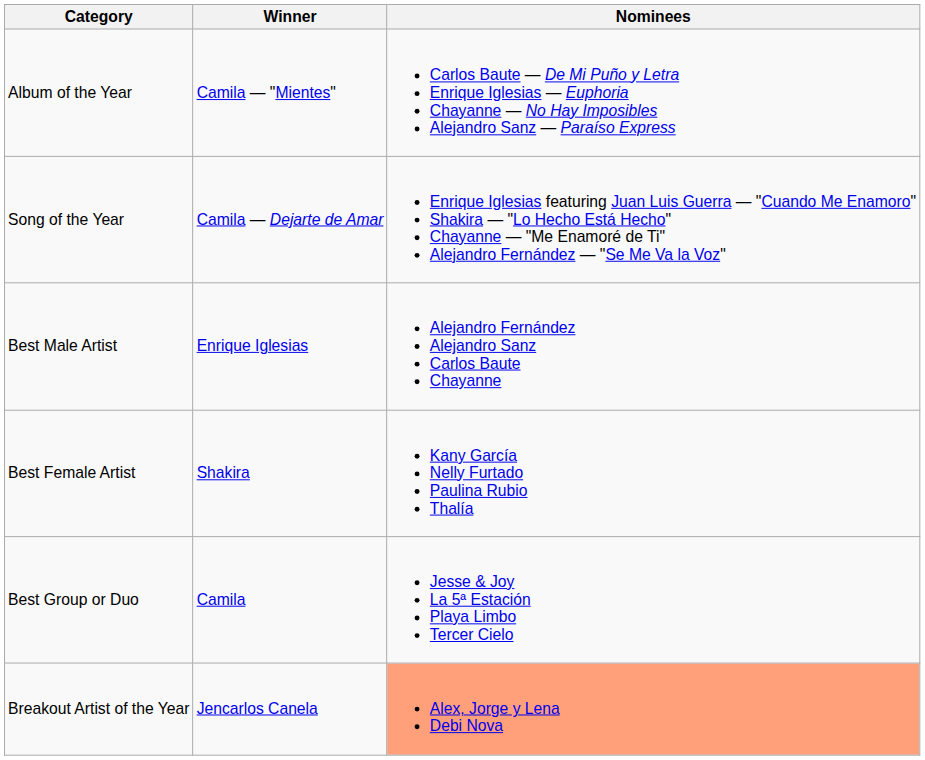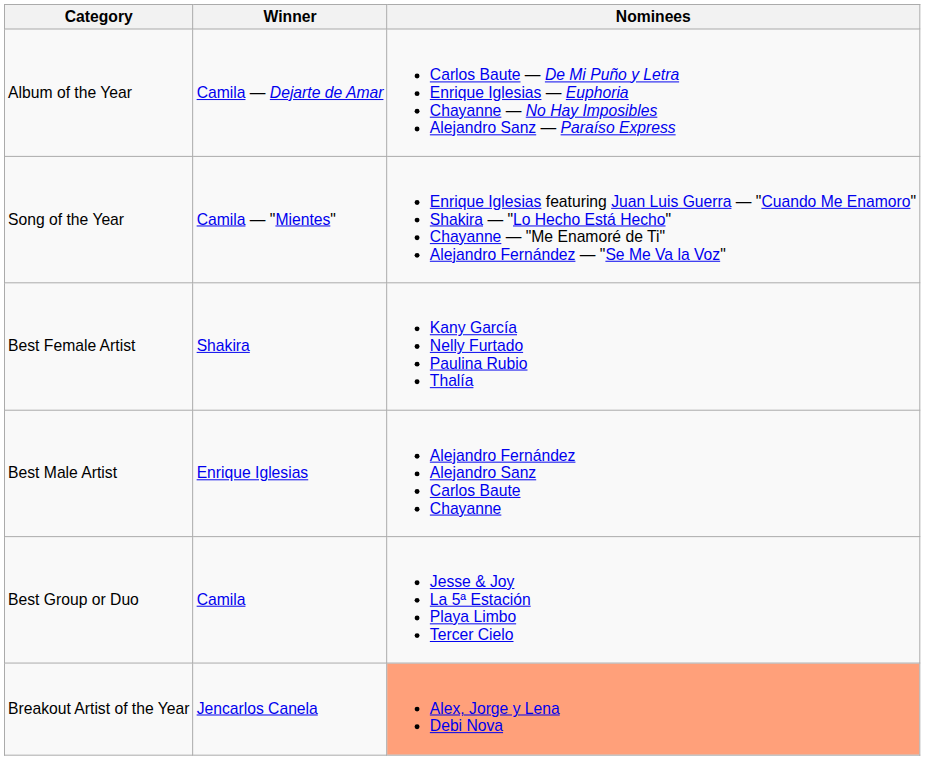 <table class="wikitable">
 <tr>
 <th>Category</th>
 <th>Winner</th>
 <th>Nominees</th>
 </tr>
 <tr>
 <td>Album of the Year</td>
-<td><a href='#'>Camila</a> — "<a href='#'>Mientes</a>"</td>
+<td><a href='#'>Camila</a> — <em><a href='#'>Dejarte de Amar</a></em></td>
 <td><br><ul><li><a href='#'>Carlos Baute</a> — <em><a href='#'>De Mi Puño y Letra</a></em></li><li><a href='#'>Enrique Iglesias</a> — <em><a href='#'>Euphoria</a></em></li><li><a href='#'>Chayanne</a> — <em><a href='#'>No Hay Imposibles</a></em></li><li><a href='#'>Alejandro Sanz</a> — <em><a href='#'>Paraíso Express</a></em></li></ul></td>
 </tr>
 <tr>
 <td>Song of the Year</td>
-<td><a href='#'>Camila</a> — <em><a href='#'>Dejarte de Amar</a></em></td>
+<td><a href='#'>Camila</a> — "<a href='#'>Mientes</a>"</td>
 <td><br><ul><li><a href='#'>Enrique Iglesias</a> featuring <a href='#'>Juan Luis Guerra</a> — "<a href='#'>Cuando Me Enamoro</a>"</li><li><a href='#'>Shakira</a> — "<a href='#'>Lo Hecho Está Hecho</a>"</li><li><a href='#'>Chayanne</a> — "Me Enamoré de Ti"</li><li><a href='#'>Alejandro Fernández</a> — "<a href='#'>Se Me Va la Voz</a>"</li></ul></td>
+</tr>
+<tr>
+<td>Best Female Artist</td>
+<td><a href='#'>Shakira</a></td>
+<td><br><ul><li><a href='#'>Kany García</a></li><li><a href='#'>Nelly Furtado</a></li><li><a href='#'>Paulina Rubio</a></li><li><a href='#'>Thalía</a></li></ul></td>
 </tr>
 <tr>
 <td>Best Male Artist</td>
 <td><a href='#'>Enrique Iglesias</a></td>
 <td><br><ul><li><a href='#'>Alejandro Fernández</a></li><li><a href='#'>Alejandro Sanz</a></li><li><a href='#'>Carlos Baute</a></li><li><a href='#'>Chayanne</a></li></ul></td>
-</tr>
-<tr>
-<td>Best Female Artist</td>
-<td><a href='#'>Shakira</a></td>
-<td><br><ul><li><a href='#'>Kany García</a></li><li><a href='#'>Nelly Furtado</a></li><li><a href='#'>Paulina Rubio</a></li><li><a href='#'>Thalía</a></li></ul></td>
 </tr>
 <tr>
 <td>Best Group or Duo</td>
 <td><a href='#'>Camila</a></td>
 <td><br><ul><li><a href='#'>Jesse & Joy</a></li><li><a href='#'>La 5ª Estación</a></li><li><a href='#'>Playa Limbo</a></li><li><a href='#'>Tercer Cielo</a></li></ul></td>
 </tr>
 <tr>
 <td>Breakout Artist of the Year</td>
 <td><a href='#'>Jencarlos Canela</a></td>
 <td style="background: lightsalmon;"><br><ul><li><a href='#'>Alex, Jorge y Lena</a></li><li><a href='#'>Debi Nova</a></li></ul></td>
 </tr>
 </table>
